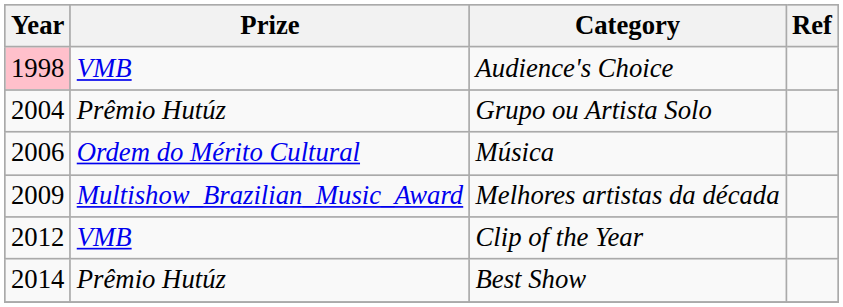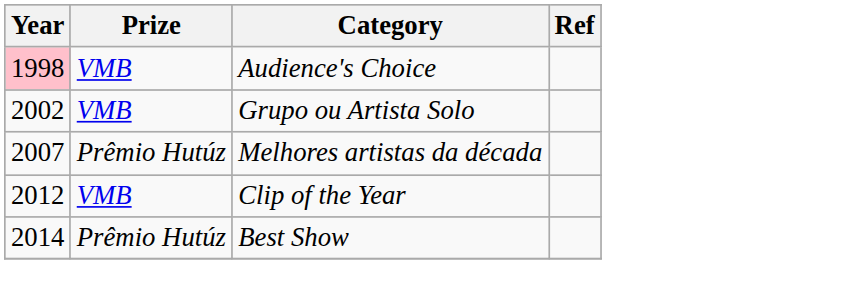 <table class="wikitable">
 <tr>
 <th>Year</th>
 <th>Prize</th>
 <th>Category</th>
 <th>Ref</th>
 </tr>
 <tr>
 <td style="background: pink;">1998</td>
 <td><em><a href='#'>VMB</a></em></td>
 <td><em>Audience's Choice</em></td>
 <td></td>
 </tr>
 <tr>
-<td>2004</td>
-<td><em>Prêmio Hutúz</em></td>
+<td>2002</td>
+<td><em><a href='#'>VMB</a></em></td>
 <td><em>Grupo ou Artista Solo</em></td>
 <td></td>
 </tr>
 <tr>
-<td>2006</td>
-<td><em><a href='#'>Ordem do Mérito Cultural</a></em></td>
-<td><em>Música</em></td>
-<td></td>
-</tr>
-<tr>
-<td>2009</td>
-<td><em><a href='#'>Multishow_Brazilian_Music_Award</a></em></td>
+<td>2007</td>
+<td><em>Prêmio Hutúz</em></td>
 <td><em>Melhores artistas da década</em></td>
 <td></td>
 </tr>
 <tr>
 <td>2012</td>
 <td><em><a href='#'>VMB</a></em></td>
 <td><em>Clip of the Year</em></td>
 <td></td>
 </tr>
 <tr>
 <td>2014</td>
 <td><em>Prêmio Hutúz</em></td>
 <td><em>Best Show</em></td>
 <td></td>
 </tr>
 <tr>
 </tr>
 </table>
